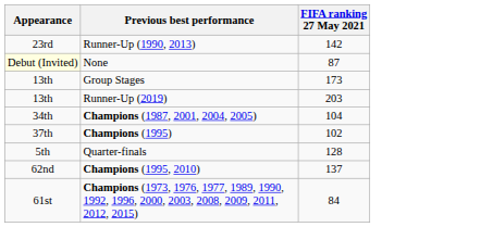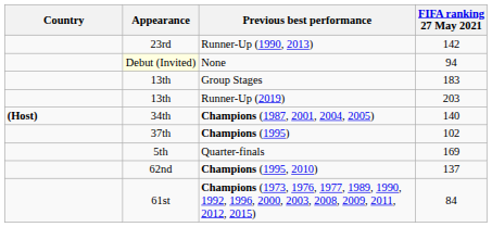 <table class="wikitable sortable" style="text-align:left;">
 <tr>
+<th style="width:160px;">Country</th>
 <th style="width:100px;">Appearance</th>
 <th style="width:300px;">Previous best performance</th>
 <th><a href='#'>FIFA ranking</a><br> 27 May 2021</th>
 </tr>
 <tr>
+<td></td>
 <td align=center>23rd</td>
 <td>Runner-Up (<a href='#'>1990</a>, <a href='#'>2013</a>)</td>
 <td align="center">142</td>
 </tr>
 <tr>
+<td></td>
 <td align="center" style="background: lightyellow;">Debut (Invited)</td>
 <td>None</td>
-<td align="center">87</td>
+<td align="center">94</td>
 </tr>
 <tr>
+<td></td>
 <td align=center>13th</td>
 <td>Group Stages</td>
-<td align=center>173</td>
+<td align=center>183</td>
 </tr>
 <tr>
+<td></td>
 <td align="center">13th</td>
 <td>Runner-Up (<a href='#'>2019</a>)</td>
 <td align="center">203</td>
 </tr>
 <tr>
+<td> <strong>(Host)</strong></td>
 <td align=center>34th</td>
 <td><strong>Champions</strong> (<a href='#'>1987</a>, <a href='#'>2001</a>, <a href='#'>2004</a>, <a href='#'>2005</a>)</td>
-<td align=center>104</td>
+<td align=center>140</td>
 </tr>
 <tr>
+<td></td>
 <td align="center">37th</td>
 <td><strong>Champions</strong> (<a href='#'>1995</a>)</td>
 <td align="center">102</td>
 </tr>
 <tr>
+<td></td>
 <td align="center">5th</td>
 <td>Quarter-finals</td>
-<td align="center">128</td>
+<td align="center">169</td>
 </tr>
 <tr>
+<td></td>
 <td align="center">62nd</td>
 <td><strong>Champions</strong> (<a href='#'>1995</a>, <a href='#'>2010</a>)</td>
 <td align="center">137</td>
 </tr>
 <tr>
+<td></td>
 <td align="center">61st</td>
 <td><strong>Champions</strong> (<a href='#'>1973</a>, <a href='#'>1976</a>, <a href='#'>1977</a>, <a href='#'>1989</a>, <a href='#'>1990</a>, <a href='#'>1992</a>, <a href='#'>1996</a>, <a href='#'>2000</a>, <a href='#'>2003</a>, <a href='#'>2008</a>, <a href='#'>2009</a>, <a href='#'>2011</a>, <a href='#'>2012</a>, <a href='#'>2015</a>)</td>
 <td align="center">84</td>
 </tr>
 </table>
